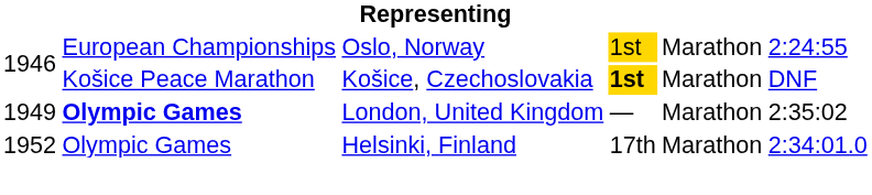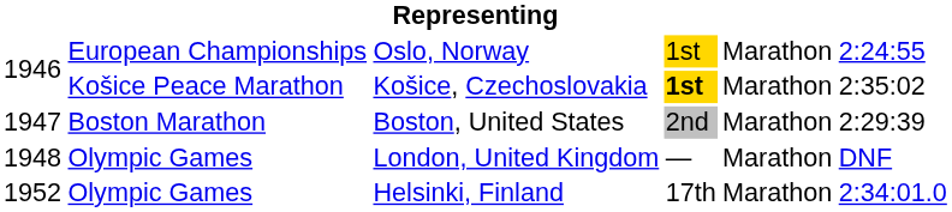 <table>
 <tr>
 <th colspan="6">Representing </th>
 </tr>
 <tr>
 <td rowspan=2>1946</td>
 <td><a href='#'>European Championships</a></td>
 <td><a href='#'>Oslo, Norway</a></td>
 <td bgcolor="gold">1st</td>
 <td>Marathon</td>
 <td><a href='#'>2:24:55</a></td>
 </tr>
 <tr>
 <td><a href='#'>Košice Peace Marathon</a></td>
 <td><a href='#'>Košice</a>, <a href='#'>Czechoslovakia</a></td>
 <td bgcolor="gold"><strong>1st</strong></td>
 <td>Marathon</td>
-<td><a href='#'>DNF</a></td>
+<td>2:35:02</td>
 </tr>
 <tr>
-<td>1949</td>
-<td><strong><a href='#'>Olympic Games</a></strong></td>
+<td>1947</td>
+<td><a href='#'>Boston Marathon</a></td>
+<td><a href='#'>Boston</a>, United States</td>
+<td bgcolor="silver">2nd</td>
+<td>Marathon</td>
+<td>2:29:39</td>
+</tr>
+<tr>
+<td>1948</td>
+<td><a href='#'>Olympic Games</a></td>
 <td><a href='#'>London, United Kingdom</a></td>
 <td>—</td>
 <td>Marathon</td>
-<td>2:35:02</td>
+<td><a href='#'>DNF</a></td>
 </tr>
 <tr>
 <td>1952</td>
 <td><a href='#'>Olympic Games</a></td>
 <td><a href='#'>Helsinki, Finland</a></td>
 <td>17th</td>
 <td>Marathon</td>
 <td><a href='#'>2:34:01.0</a></td>
 </tr>
 </table>
